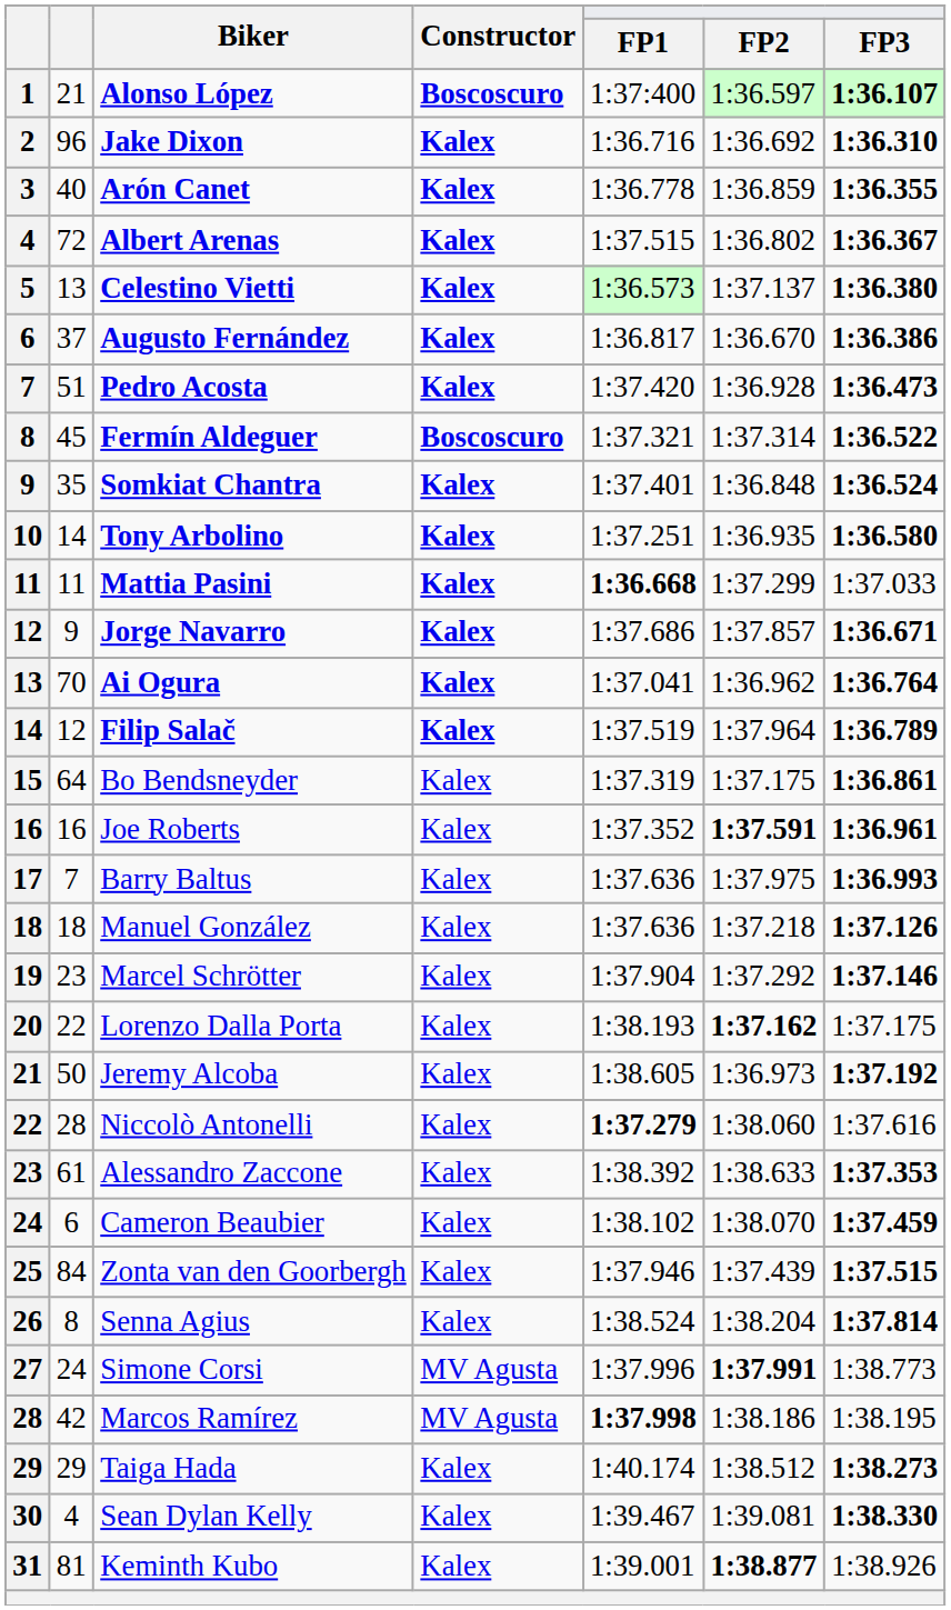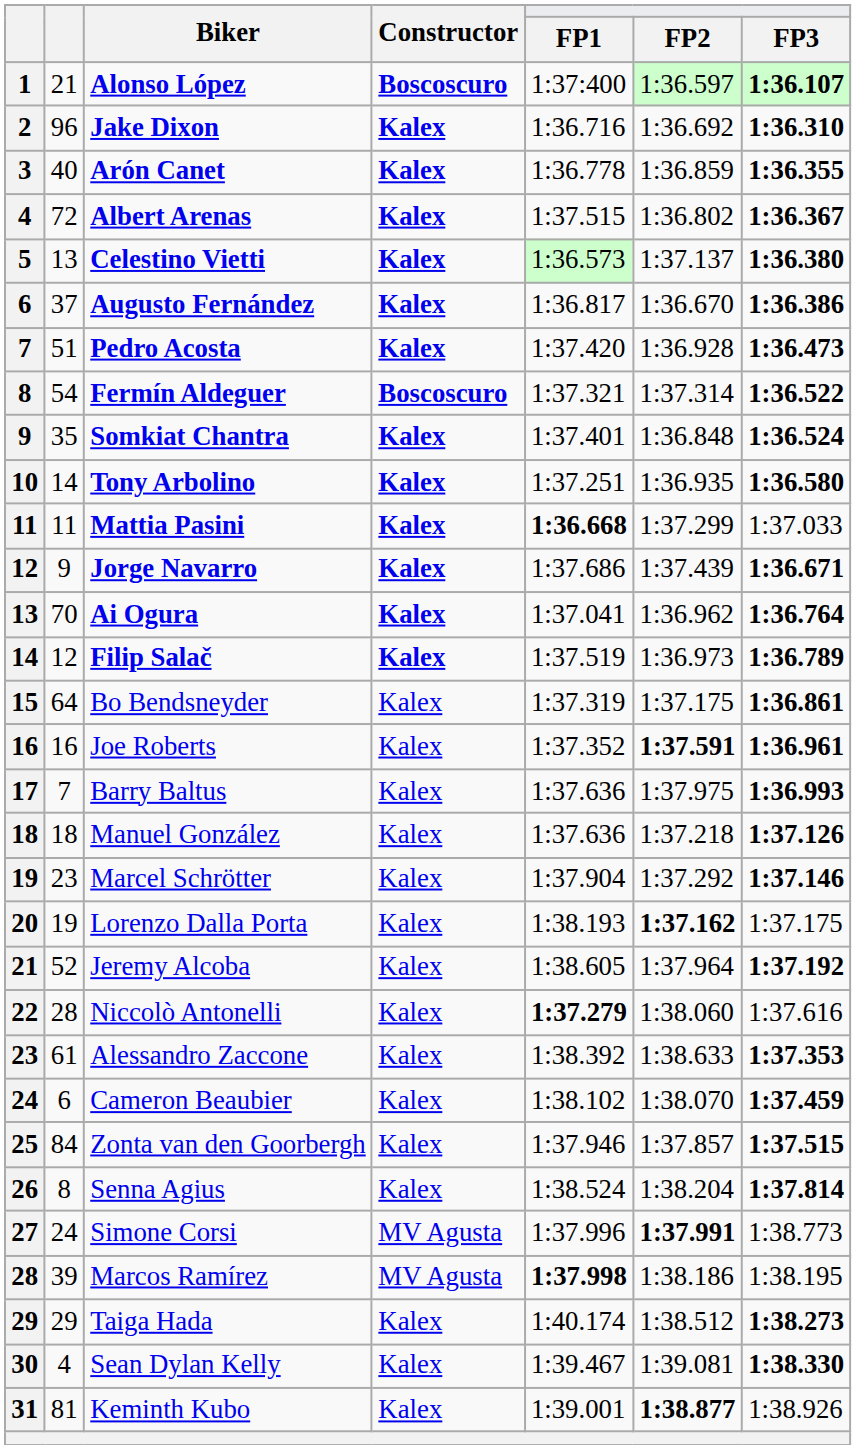 <table class="wikitable sortable" style="font-size: 85%;">
 <tr>
 <th rowspan="2"></th>
 <th rowspan="2"></th>
 <th rowspan="2">Biker</th>
 <th rowspan="2">Constructor</th>
 <th colspan="3" style="background:#eaecf0; text-align:center;"></th>
 </tr>
 <tr>
 <th scope="col">FP1</th>
 <th scope="col">FP2</th>
 <th scope="col">FP3</th>
 </tr>
 <tr>
 <th scope="row">1</th>
 <td align="center">21</td>
 <td><strong> <a href='#'>Alonso López</a></strong></td>
 <td><strong><a href='#'>Boscoscuro</a></strong></td>
 <td>1:37:400</td>
 <td style="background:#ccffcc;">1:36.597</td>
 <td style="background:#ccffcc;"><strong>1:36.107</strong></td>
 </tr>
 <tr>
 <th scope="row">2</th>
 <td align="center">96</td>
 <td><strong></strong> <strong><a href='#'>Jake Dixon</a></strong></td>
 <td><strong><a href='#'>Kalex</a></strong></td>
 <td>1:36.716</td>
 <td>1:36.692</td>
 <td><strong>1:36.310</strong></td>
 </tr>
 <tr>
 <th scope="row">3</th>
 <td align="center">40</td>
 <td><strong> <a href='#'>Arón Canet</a></strong></td>
 <td><strong><a href='#'>Kalex</a></strong></td>
 <td>1:36.778</td>
 <td>1:36.859</td>
 <td><strong>1:36.355</strong></td>
 </tr>
 <tr>
 <th scope="row">4</th>
 <td align="center">72</td>
 <td><strong> <a href='#'>Albert Arenas</a></strong></td>
 <td><strong><a href='#'>Kalex</a></strong></td>
 <td>1:37.515</td>
 <td>1:36.802</td>
 <td><strong>1:36.367</strong></td>
 </tr>
 <tr>
 <th scope="row">5</th>
 <td align="center">13</td>
 <td><strong></strong> <strong><a href='#'>Celestino Vietti</a></strong></td>
 <td><strong><a href='#'>Kalex</a></strong></td>
 <td style="background:#ccffcc;">1:36.573</td>
 <td>1:37.137</td>
 <td><strong>1:36.380</strong></td>
 </tr>
 <tr>
 <th scope="row">6</th>
 <td align="center">37</td>
 <td><strong> <a href='#'>Augusto Fernández</a></strong></td>
 <td><strong><a href='#'>Kalex</a></strong></td>
 <td>1:36.817</td>
 <td>1:36.670</td>
 <td><strong>1:36.386</strong></td>
 </tr>
 <tr>
 <th scope="row">7</th>
 <td align="center">51</td>
 <td><strong> <a href='#'>Pedro Acosta</a></strong></td>
 <td><strong><a href='#'>Kalex</a></strong></td>
 <td>1:37.420</td>
 <td>1:36.928</td>
 <td><strong>1:36.473</strong></td>
 </tr>
 <tr>
 <th scope="row">8</th>
-<td align="center">45</td>
+<td align="center">54</td>
 <td><strong> <a href='#'>Fermín Aldeguer</a></strong></td>
 <td><strong><a href='#'>Boscoscuro</a></strong></td>
 <td>1:37.321</td>
 <td>1:37.314</td>
 <td><strong>1:36.522</strong></td>
 </tr>
 <tr>
 <th scope="row">9</th>
 <td align="center">35</td>
 <td><strong></strong> <strong><a href='#'>Somkiat Chantra</a></strong></td>
 <td><strong><a href='#'>Kalex</a></strong></td>
 <td>1:37.401</td>
 <td>1:36.848</td>
 <td><strong>1:36.524</strong></td>
 </tr>
 <tr>
 <th scope="row">10</th>
 <td align="center">14</td>
 <td><strong></strong> <strong><a href='#'>Tony Arbolino</a></strong></td>
 <td><strong><a href='#'>Kalex</a></strong></td>
 <td>1:37.251</td>
 <td>1:36.935</td>
 <td><strong>1:36.580</strong></td>
 </tr>
 <tr>
 <th scope="row">11</th>
 <td align="center">11</td>
 <td> <strong><a href='#'>Mattia Pasini</a></strong></td>
 <td><strong><a href='#'>Kalex</a></strong></td>
 <td><strong>1:36.668</strong></td>
 <td>1:37.299</td>
 <td>1:37.033</td>
 </tr>
 <tr>
 <th scope="row">12</th>
 <td align="center">9</td>
 <td> <strong><a href='#'>Jorge Navarro</a></strong></td>
 <td><strong><a href='#'>Kalex</a></strong></td>
 <td>1:37.686</td>
-<td>1:37.857</td>
+<td>1:37.439</td>
 <td><strong>1:36.671</strong></td>
 </tr>
 <tr>
 <th scope="row">13</th>
 <td align="center">70</td>
 <td> <strong><a href='#'>Ai Ogura</a></strong></td>
 <td><strong><a href='#'>Kalex</a></strong></td>
 <td>1:37.041</td>
 <td>1:36.962</td>
 <td><strong>1:36.764</strong></td>
 </tr>
 <tr>
 <th scope="row">14</th>
 <td align="center">12</td>
 <td> <strong><a href='#'>Filip Salač</a></strong></td>
 <td><strong><a href='#'>Kalex</a></strong></td>
 <td>1:37.519</td>
-<td>1:37.964</td>
+<td>1:36.973</td>
 <td><strong>1:36.789</strong></td>
 </tr>
 <tr>
 <th scope="row">15</th>
 <td align="center">64</td>
 <td> <a href='#'>Bo Bendsneyder</a></td>
 <td><a href='#'>Kalex</a></td>
 <td>1:37.319</td>
 <td>1:37.175</td>
 <td><strong>1:36.861</strong></td>
 </tr>
 <tr>
 <th scope="row">16</th>
 <td align="center">16</td>
 <td> <a href='#'>Joe Roberts</a></td>
 <td><a href='#'>Kalex</a></td>
 <td>1:37.352</td>
 <td><strong>1:37.591</strong></td>
 <td><strong>1:36.961</strong></td>
 </tr>
 <tr>
 <th scope="row">17</th>
 <td align="center">7</td>
 <td> <a href='#'>Barry Baltus</a></td>
 <td><a href='#'>Kalex</a></td>
 <td>1:37.636</td>
 <td>1:37.975</td>
 <td><strong>1:36.993</strong></td>
 </tr>
 <tr>
 <th scope="row">18</th>
 <td align="center">18</td>
 <td> <a href='#'>Manuel González</a></td>
 <td><a href='#'>Kalex</a></td>
 <td>1:37.636</td>
 <td>1:37.218</td>
 <td><strong>1:37.126</strong></td>
 </tr>
 <tr>
 <th scope="row">19</th>
 <td align="center">23</td>
 <td> <a href='#'>Marcel Schrötter</a></td>
 <td><a href='#'>Kalex</a></td>
 <td>1:37.904</td>
 <td>1:37.292</td>
 <td><strong>1:37.146</strong></td>
 </tr>
 <tr>
 <th scope="row">20</th>
-<td align="center">22</td>
+<td align="center">19</td>
 <td> <a href='#'>Lorenzo Dalla Porta</a></td>
 <td><a href='#'>Kalex</a></td>
 <td>1:38.193</td>
 <td><strong>1:37.162</strong></td>
 <td>1:37.175</td>
 </tr>
 <tr>
 <th scope="row">21</th>
-<td align="center">50</td>
+<td align="center">52</td>
 <td> <a href='#'>Jeremy Alcoba</a></td>
 <td><a href='#'>Kalex</a></td>
 <td>1:38.605</td>
-<td>1:36.973</td>
+<td>1:37.964</td>
 <td><strong>1:37.192</strong></td>
 </tr>
 <tr>
 <th scope="row">22</th>
 <td align="center">28</td>
 <td> <a href='#'>Niccolò Antonelli</a></td>
 <td><a href='#'>Kalex</a></td>
 <td><strong>1:37.279</strong></td>
 <td>1:38.060</td>
 <td>1:37.616</td>
 </tr>
 <tr>
 <th scope="row">23</th>
 <td align="center">61</td>
 <td> <a href='#'>Alessandro Zaccone</a></td>
 <td><a href='#'>Kalex</a></td>
 <td>1:38.392</td>
 <td>1:38.633</td>
 <td><strong>1:37.353</strong></td>
 </tr>
 <tr>
 <th scope="row">24</th>
 <td align="center">6</td>
 <td> <a href='#'>Cameron Beaubier</a></td>
 <td><a href='#'>Kalex</a></td>
 <td>1:38.102</td>
 <td>1:38.070</td>
 <td><strong>1:37.459</strong></td>
 </tr>
 <tr>
 <th scope="row">25</th>
 <td align="center">84</td>
 <td> <a href='#'>Zonta van den Goorbergh</a></td>
 <td><a href='#'>Kalex</a></td>
 <td>1:37.946</td>
-<td>1:37.439</td>
+<td>1:37.857</td>
 <td><strong>1:37.515</strong></td>
 </tr>
 <tr>
 <th scope="row">26</th>
 <td align="center">8</td>
 <td> <a href='#'>Senna Agius</a></td>
 <td><a href='#'>Kalex</a></td>
 <td>1:38.524</td>
 <td>1:38.204</td>
 <td><strong>1:37.814</strong></td>
 </tr>
 <tr>
 <th scope="row">27</th>
 <td align="center">24</td>
 <td> <a href='#'>Simone Corsi</a></td>
 <td><a href='#'>MV Agusta</a></td>
 <td>1:37.996</td>
 <td><strong>1:37.991</strong></td>
 <td>1:38.773</td>
 </tr>
 <tr>
 <th scope="row">28</th>
-<td align="center">42</td>
+<td align="center">39</td>
 <td> <a href='#'>Marcos Ramírez</a></td>
 <td><a href='#'>MV Agusta</a></td>
 <td><strong>1:37.998</strong></td>
 <td>1:38.186</td>
 <td>1:38.195</td>
 </tr>
 <tr>
 <th scope="row">29</th>
 <td align="center">29</td>
 <td> <a href='#'>Taiga Hada</a></td>
 <td><a href='#'>Kalex</a></td>
 <td>1:40.174</td>
 <td>1:38.512</td>
 <td><strong>1:38.273</strong></td>
 </tr>
 <tr>
 <th scope="row">30</th>
 <td align="center">4</td>
 <td> <a href='#'>Sean Dylan Kelly</a></td>
 <td><a href='#'>Kalex</a></td>
 <td>1:39.467</td>
 <td>1:39.081</td>
 <td><strong>1:38.330</strong></td>
 </tr>
 <tr>
 <th scope="row">31</th>
 <td align="center">81</td>
 <td> <a href='#'>Keminth Kubo</a></td>
 <td><a href='#'>Kalex</a></td>
 <td>1:39.001</td>
 <td><strong>1:38.877</strong></td>
 <td>1:38.926</td>
 </tr>
 <tr>
 <th colspan="7"></th>
 </tr>
 </table>
